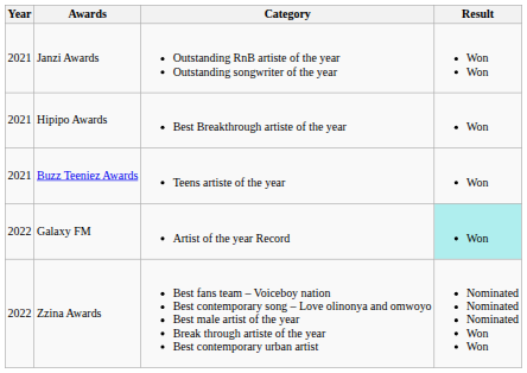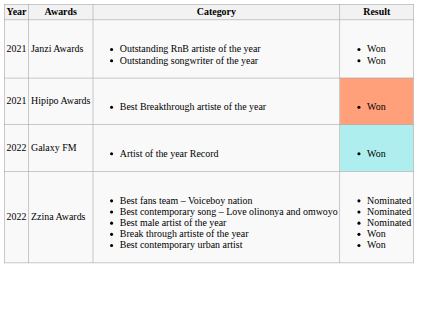 <table class="wikitable">
 <tr>
 <th>Year</th>
 <th>Awards</th>
 <th>Category</th>
 <th>Result</th>
 </tr>
 <tr>
 <td>2021</td>
 <td>Janzi Awards</td>
 <td><br><ul><li>Outstanding RnB artiste of the year</li><li>Outstanding songwriter of the year</li></ul></td>
 <td><br><ul><li>Won</li><li>Won</li></ul></td>
 </tr>
 <tr>
 <td>2021</td>
 <td>Hipipo Awards</td>
 <td><br><ul><li>Best Breakthrough artiste of the year</li></ul></td>
-<td><br><ul><li>Won</li></ul></td>
-</tr>
-<tr>
-<td>2021</td>
-<td><a href='#'>Buzz Teeniez Awards</a></td>
-<td><br><ul><li>Teens artiste of the year</li></ul></td>
-<td><br><ul><li>Won</li></ul></td>
+<td style="background: lightsalmon;"><br><ul><li>Won</li></ul></td>
 </tr>
 <tr>
 <td>2022</td>
 <td>Galaxy FM</td>
 <td><br><ul><li>Artist of the year Record</li></ul></td>
 <td style="background: paleturquoise;"><br><ul><li>Won</li></ul></td>
 </tr>
 <tr>
 <td>2022</td>
 <td>Zzina Awards</td>
 <td><br><ul><li>Best fans team – Voiceboy nation</li><li>Best contemporary song – Love olinonya and omwoyo</li><li>Best male artist of the year</li><li>Break through artiste of the year</li><li>Best contemporary urban artist</li></ul></td>
 <td><br><ul><li>Nominated</li><li>Nominated</li><li>Nominated</li><li>Won</li><li>Won</li></ul></td>
 </tr>
 </table>
